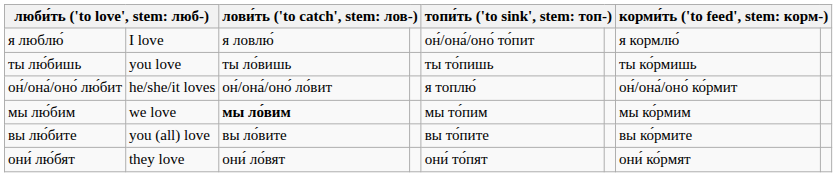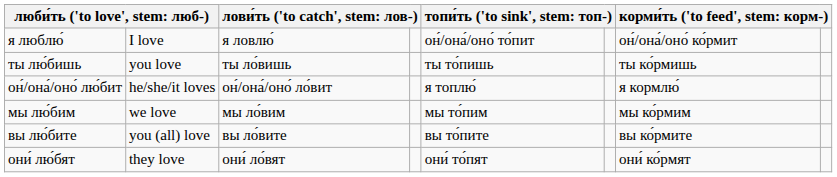 <table class="wikitable">
 <tr>
 <th colspan="2">люби́ть ('to love', stem: люб-)</th>
 <th colspan="2">лови́ть ('to catch', stem: лов-)</th>
 <th colspan="2">топи́ть ('to sink', stem: топ-)</th>
 <th colspan="2">корми́ть ('to feed', stem: корм-)</th>
 </tr>
 <tr>
 <td>я лю<span>бл</span>ю́</td>
 <td>I love</td>
 <td>я ло<span>вл</span>ю́</td>
 <td></td>
 <td>он́/она́/оно́ то́пит</td>
 <td></td>
-<td>я кор<span>мл</span>ю́</td>
+<td>он́/она́/оно́ ко́рмит</td>
 <td></td>
 </tr>
 <tr>
 <td>ты лю́бишь</td>
 <td>you love</td>
 <td>ты ло́вишь</td>
 <td></td>
 <td>ты то́пишь</td>
 <td></td>
 <td>ты ко́рмишь</td>
 <td></td>
 </tr>
 <tr>
 <td>он́/она́/оно́ лю́бит</td>
 <td>he/she/it loves</td>
 <td>он́/она́/оно́ ло́вит</td>
 <td></td>
 <td>я то<span>пл</span>ю́</td>
 <td></td>
-<td>он́/она́/оно́ ко́рмит</td>
+<td>я кор<span>мл</span>ю́</td>
 <td></td>
 </tr>
 <tr>
 <td>мы лю́бим</td>
 <td>we love</td>
-<td><strong>мы ло́вим</strong></td>
+<td>мы ло́вим</td>
 <td></td>
 <td>мы то́пим</td>
 <td></td>
 <td>мы ко́рмим</td>
 <td></td>
 </tr>
 <tr>
 <td>вы лю́бите</td>
 <td>you (all) love</td>
 <td>вы ло́вите</td>
 <td></td>
 <td>вы то́пите</td>
 <td></td>
 <td>вы ко́рмите</td>
 <td></td>
 </tr>
 <tr>
 <td>они́ лю́бят</td>
 <td>they love</td>
 <td>они́ ло́вят</td>
 <td></td>
 <td>они́ то́пят</td>
 <td></td>
 <td>они́ ко́рмят</td>
 <td></td>
 </tr>
 </table>
